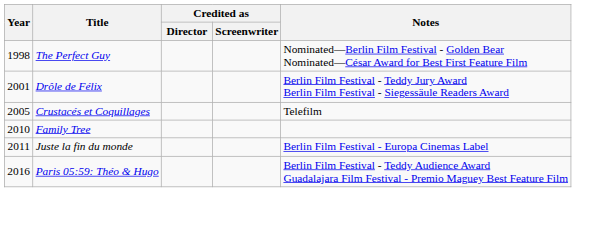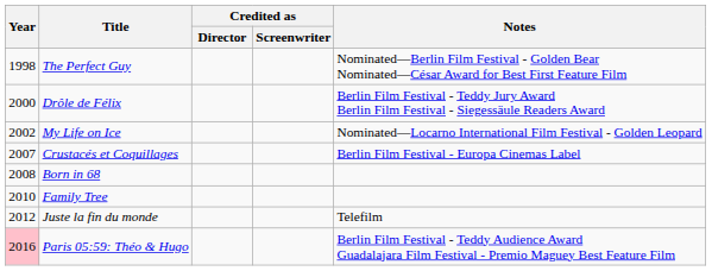 <table class="wikitable sortable">
 <tr>
 <th rowspan=2 width="33">Year</th>
 <th rowspan=2>Title</th>
 <th colspan=2>Credited as</th>
 <th rowspan=2>Notes</th>
 </tr>
 <tr>
 <th width=65>Director</th>
 <th width=65>Screenwriter</th>
 </tr>
 <tr>
 <td align="center">1998</td>
 <td align="left"><em><a href='#'>The Perfect Guy</a></em></td>
 <td></td>
 <td></td>
 <td>Nominated—<a href='#'>Berlin Film Festival</a> - <a href='#'>Golden Bear</a><br>Nominated—<a href='#'>César Award for Best First Feature Film</a></td>
 </tr>
 <tr>
-<td align="center">2001</td>
+<td align="center">2000</td>
 <td align="left"><em><a href='#'>Drôle de Félix</a></em></td>
 <td></td>
 <td></td>
 <td><a href='#'>Berlin Film Festival</a> - <a href='#'>Teddy Jury Award</a><br><a href='#'>Berlin Film Festival</a> - <a href='#'>Siegessäule Readers Award</a></td>
 </tr>
 <tr>
-<td align="center">2005</td>
+<td align="center">2002</td>
+<td align="left"><em><a href='#'>My Life on Ice</a></em></td>
+<td></td>
+<td></td>
+<td>Nominated—<a href='#'>Locarno International Film Festival</a> - <a href='#'>Golden Leopard</a></td>
+</tr>
+<tr>
+<td align="center">2007</td>
 <td align="left"><em><a href='#'>Crustacés et Coquillages</a></em></td>
 <td></td>
 <td></td>
-<td>Telefilm</td>
+<td><a href='#'>Berlin Film Festival - Europa Cinemas Label</a></td>
+</tr>
+<tr>
+<td align="center">2008</td>
+<td align="left"><em><a href='#'>Born in 68</a></em></td>
+<td></td>
+<td></td>
+<td></td>
 </tr>
 <tr>
 <td align="center">2010</td>
 <td align="left"><em><a href='#'>Family Tree</a></em></td>
 <td></td>
 <td></td>
 <td></td>
 </tr>
 <tr>
-<td align="center">2011</td>
+<td align="center">2012</td>
 <td align="left"><em>Juste la fin du monde</em></td>
 <td></td>
 <td></td>
-<td><a href='#'>Berlin Film Festival - Europa Cinemas Label</a></td>
+<td>Telefilm</td>
 </tr>
 <tr>
-<td align="center">2016</td>
+<td align="center" style="background: pink;">2016</td>
 <td align="left"><em><a href='#'>Paris 05:59: Théo & Hugo</a></em></td>
 <td></td>
 <td></td>
 <td><a href='#'>Berlin Film Festival</a> - <a href='#'>Teddy Audience Award</a><br><a href='#'>Guadalajara Film Festival -  Premio Maguey Best Feature Film</a></td>
 </tr>
 </table>
